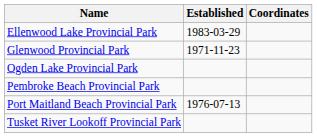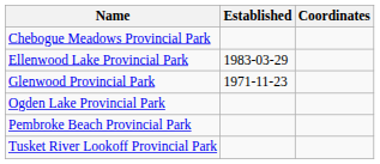 <table class='wikitable sortable'>
 <tr>
 <th>Name</th>
 <th>Established</th>
 <th>Coordinates</th>
+</tr>
+<tr>
+<td><a href='#'>Chebogue Meadows Provincial Park</a></td>
+<td></td>
+<td></td>
 </tr>
 <tr>
 <td><a href='#'>Ellenwood Lake Provincial Park</a></td>
 <td>1983-03-29</td>
 <td></td>
 </tr>
 <tr>
 <td><a href='#'>Glenwood Provincial Park</a></td>
 <td>1971-11-23</td>
 <td></td>
 </tr>
 <tr>
 <td><a href='#'>Ogden Lake Provincial Park</a></td>
 <td></td>
 <td></td>
 </tr>
 <tr>
 <td><a href='#'>Pembroke Beach Provincial Park</a></td>
 <td></td>
 <td></td>
 </tr>
 <tr>
-<td><a href='#'>Port Maitland Beach Provincial Park</a></td>
-<td>1976-07-13</td>
-<td></td>
-</tr>
-<tr>
 <td><a href='#'>Tusket River Lookoff Provincial Park</a></td>
 <td></td>
 <td></td>
 </tr>
 </table>
